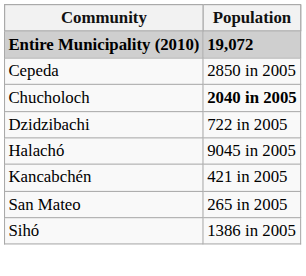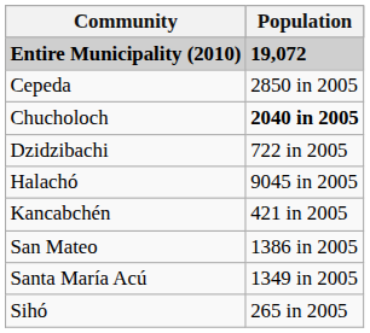 <table class="wikitable">
 <tr style="background:#111111; color:#111111;">
 <th><strong>Community</strong></th>
 <th><strong>Population</strong></th>
 </tr>
 <tr style="background:#CFCFCF;">
 <td><strong>Entire Municipality (2010)</strong></td>
 <td><strong>19,072</strong></td>
 </tr>
 <tr>
 <td>Cepeda</td>
 <td>2850 in 2005</td>
 </tr>
 <tr>
 <td>Chucholoch</td>
 <td><strong>2040 in 2005</strong></td>
 </tr>
 <tr>
 <td>Dzidzibachi</td>
 <td>722 in 2005</td>
 </tr>
 <tr>
 <td>Halachó</td>
 <td>9045 in 2005</td>
 </tr>
 <tr>
 <td>Kancabchén</td>
 <td>421 in 2005</td>
 </tr>
 <tr>
 <td>San Mateo</td>
-<td>265 in 2005</td>
+<td>1386 in 2005</td>
+</tr>
+<tr>
+<td>Santa María Acú</td>
+<td>1349 in 2005</td>
 </tr>
 <tr>
 <td>Sihó</td>
-<td>1386 in 2005</td>
+<td>265 in 2005</td>
 </tr>
 </table>
